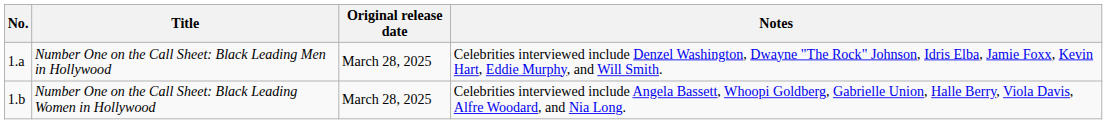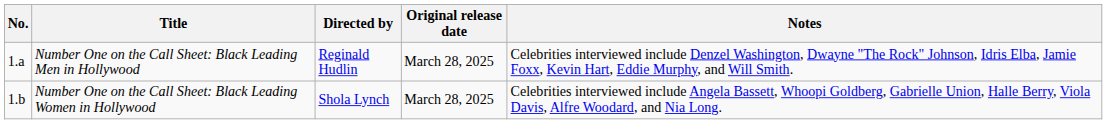 <table class="wikitable">
 <tr>
 <th>No.</th>
 <th>Title</th>
+<th>Directed by</th>
 <th>Original release date</th>
 <th>Notes</th>
 </tr>
 <tr>
 <td>1.a</td>
 <td><em>Number One on the Call Sheet: Black Leading Men in Hollywood</em></td>
+<td><a href='#'>Reginald Hudlin</a></td>
 <td>March 28, 2025</td>
 <td>Celebrities interviewed include <a href='#'>Denzel Washington</a>, <a href='#'>Dwayne "The Rock" Johnson</a>, <a href='#'>Idris Elba</a>, <a href='#'>Jamie Foxx</a>, <a href='#'>Kevin Hart</a>, <a href='#'>Eddie Murphy</a>, and <a href='#'>Will Smith</a>.</td>
 </tr>
 <tr>
 <td>1.b</td>
 <td><em>Number One on the Call Sheet: Black Leading Women in Hollywood</em></td>
+<td><a href='#'>Shola Lynch</a></td>
 <td>March 28, 2025</td>
 <td>Celebrities interviewed include <a href='#'>Angela Bassett</a>, <a href='#'>Whoopi Goldberg</a>, <a href='#'>Gabrielle Union</a>, <a href='#'>Halle Berry</a>, <a href='#'>Viola Davis</a>, <a href='#'>Alfre Woodard</a>, and <a href='#'>Nia Long</a>.</td>
 </tr>
 </table>
